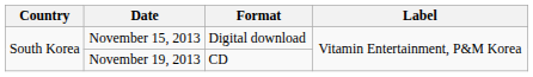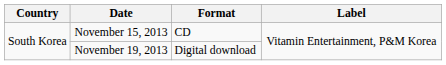 <table class="wikitable" width="600px">
 <tr>
 <th style="text-align:center;">Country</th>
 <th style="text-align:center;">Date</th>
 <th style="text-align:center;">Format</th>
 <th style="text-align:center;">Label</th>
 </tr>
 <tr>
 <td style="text-align:center;" rowspan=2>South Korea</td>
 <td style="text-align:center;">November 15, 2013</td>
-<td>Digital download</td>
+<td>CD</td>
 <td style="text-align:center;" rowspan=2>Vitamin Entertainment, P&M Korea</td>
 </tr>
 <tr>
 <td style="text-align:center;">November 19, 2013</td>
-<td>CD</td>
+<td>Digital download</td>
 </tr>
 </table>
